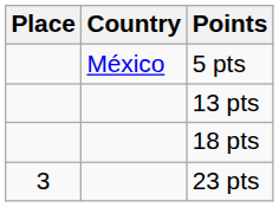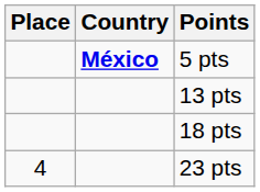 <table class=wikitable>
 <tr>
 <th>Place</th>
 <th>Country</th>
 <th>Points</th>
 </tr>
 <tr>
 <td align=center></td>
-<td> <a href='#'>México</a></td>
+<td><strong> <a href='#'>México</a></strong></td>
 <td>5 pts</td>
 </tr>
 <tr>
 <td align=center></td>
 <td></td>
 <td>13 pts</td>
 </tr>
 <tr>
 <td align=center></td>
 <td></td>
 <td>18 pts</td>
 </tr>
 <tr>
-<td align=center>3</td>
+<td align=center>4</td>
 <td></td>
 <td>23 pts</td>
 </tr>
 </table>
